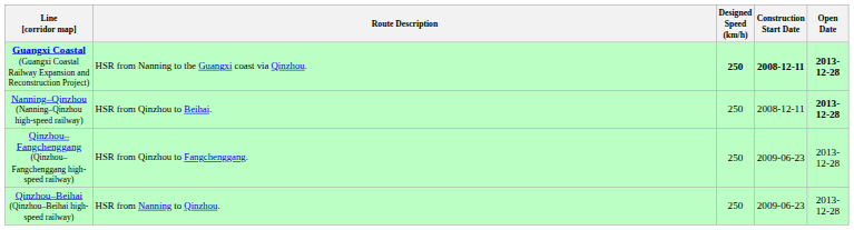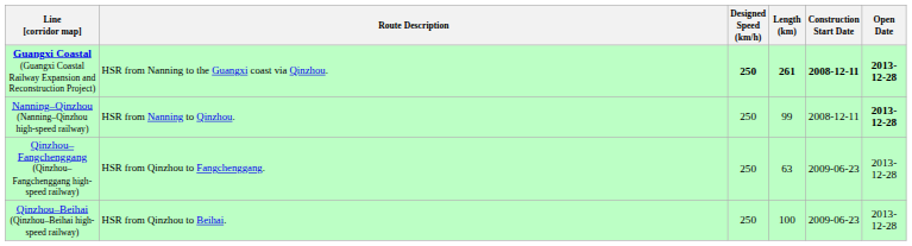 <table class="wikitable sortable" style="width:100%; text-align:center; font-size:96%; line-height:1.05">
 <tr>
 <th style="width:125px;"><small><strong>Line</strong><br>[corridor map]</small></th>
 <th><small><strong>Route Description</strong></small></th>
 <th style="width:40px;"><small><strong>Designed<br>Speed<br>(km/h)</strong><br></small></th>
+<th style="width:45px;"><small><strong>Length<br>(km)</strong><br></small></th>
 <th style="width:55px;"><small><strong>Construction<br>Start Date</strong><br></small></th>
 <th style="width:55px;"><small><strong>Open Date</strong><br></small></th>
 </tr>
 <tr style="background:#bcffc5;">
 <td style="font-size:100%; text-align:center;"><strong><a href='#'>Guangxi Coastal</a></strong><br><small>(Guangxi Coastal Railway Expansion and Reconstruction Project)</small></td>
 <td style="font-size:95%; text-align:left">HSR from Nanning to the <a href='#'>Guangxi</a> coast via <a href='#'>Qinzhou</a>.</td>
 <td><strong>250</strong></td>
+<td><strong>261</strong></td>
 <td><strong>2008-12-11</strong></td>
 <td><strong>2013-12-28</strong></td>
 </tr>
 <tr style="background:#bcffc5;">
 <td><a href='#'>Nanning–Qinzhou</a><br><small>(Nanning–Qinzhou high-speed railway)</small></td>
-<td style="font-size:95%; text-align:left">HSR from Qinzhou to <a href='#'>Beihai</a>.</td>
+<td style="font-size:95%; text-align:left">HSR from <a href='#'>Nanning</a> to <a href='#'>Qinzhou</a>.</td>
 <td>250</td>
+<td>99</td>
 <td>2008-12-11</td>
 <td><strong>2013-12-28</strong></td>
 </tr>
 <tr style="background:#bcffc5;">
 <td><a href='#'>Qinzhou–Fangchenggang</a><br><small>(Qinzhou–Fangchenggang high-speed railway)</small></td>
 <td style="font-size:95%; text-align:left">HSR from Qinzhou to <a href='#'>Fangchenggang</a>.</td>
 <td>250</td>
+<td>63</td>
 <td>2009-06-23</td>
 <td>2013-12-28</td>
 </tr>
 <tr style="background:#bcffc5;">
 <td><a href='#'>Qinzhou–Beihai</a><br><small>(Qinzhou–Beihai high-speed railway)</small></td>
-<td style="font-size:95%; text-align:left">HSR from <a href='#'>Nanning</a> to <a href='#'>Qinzhou</a>.</td>
+<td style="font-size:95%; text-align:left">HSR from Qinzhou to <a href='#'>Beihai</a>.</td>
 <td>250</td>
+<td>100</td>
 <td>2009-06-23</td>
 <td>2013-12-28</td>
 </tr>
 </table>
